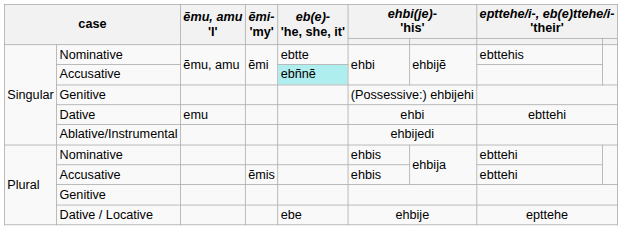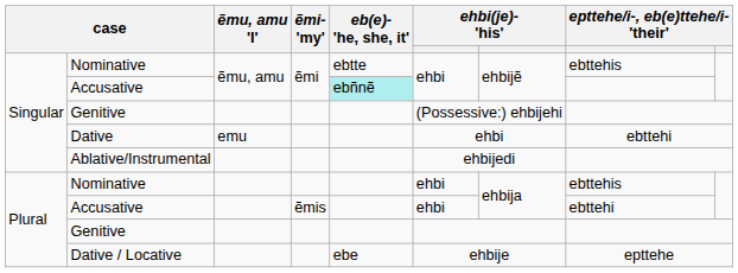 <table class="wikitable">
 <tr>
 <th colspan="2" rowspan="2">case</th>
 <th rowspan="2"><em>ẽmu, amu</em><br>'I'</th>
 <th rowspan="2"><em>ẽmi-</em><br>'my'</th>
 <th rowspan="2"><em>eb(e)-</em><br>'he, she, it'</th>
 <th colspan="2"><em>ehbi(je)-</em><br>'his'</th>
 <th colspan="2"><em>epttehe/i-, eb(e)ttehe/i-</em><br>'their'</th>
 </tr>
 <tr>
 <th></th>
 <th></th>
 <th></th>
 <th></th>
 </tr>
 <tr>
 <td rowspan="5">Singular</td>
 <td>Nominative</td>
 <td rowspan="2">ẽmu, amu</td>
 <td rowspan="2">ẽmi</td>
 <td>ebtte</td>
 <td rowspan="2">ehbi</td>
 <td rowspan="2">ehbijẽ</td>
 <td>ebttehis</td>
 <td rowspan="2"></td>
 </tr>
 <tr>
 <td>Accusative</td>
 <td style="background: paleturquoise;">ebñnẽ</td>
 <td></td>
 </tr>
 <tr>
 <td>Genitive</td>
 <td></td>
 <td></td>
 <td></td>
 <td colspan="2" align="center">(Possessive:) ehbijehi</td>
 <td colspan="2"></td>
 </tr>
 <tr>
 <td>Dative</td>
 <td>emu</td>
 <td></td>
 <td></td>
 <td colspan="2" align="center">ehbi</td>
 <td colspan="2" align="center">ebttehi</td>
 </tr>
 <tr>
 <td>Ablative/Instrumental</td>
 <td></td>
 <td></td>
 <td></td>
 <td colspan="2" align="center">ehbijedi</td>
 <td colspan="2"></td>
 </tr>
 <tr>
 <td rowspan="5">Plural</td>
 <td>Nominative</td>
 <td></td>
 <td></td>
 <td></td>
-<td>ehbis</td>
+<td>ehbi</td>
 <td rowspan="2">ehbija</td>
-<td>ebttehi</td>
+<td>ebttehis</td>
 </tr>
 <tr>
 <td>Accusative</td>
 <td></td>
 <td>ẽmis</td>
 <td></td>
-<td>ehbis</td>
+<td>ehbi</td>
 <td>ebttehi</td>
 </tr>
 <tr>
 <td>Genitive</td>
 <td></td>
 <td></td>
 <td></td>
 <td colspan="2"></td>
 <td colspan="2"></td>
 </tr>
 <tr>
 <td>Dative / Locative</td>
 <td></td>
 <td></td>
 <td>ebe</td>
 <td colspan="2" align="center">ehbije</td>
 <td colspan="2" align="center">epttehe</td>
 </tr>
 </table>
